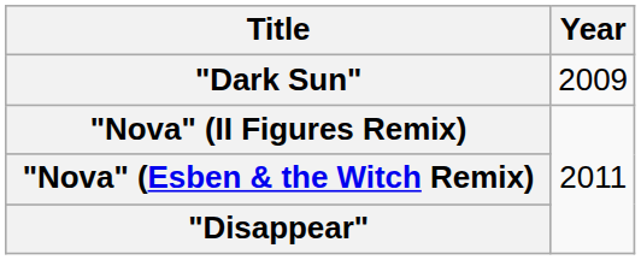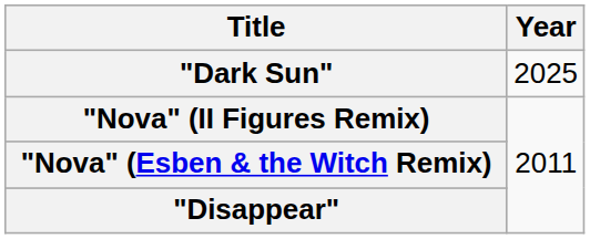 <table class="wikitable plainrowheaders" style="text-align:center;">
 <tr>
 <th scope="col" style="width:17em;">Title</th>
 <th scope="col">Year</th>
 </tr>
 <tr>
 <th scope="row">"Dark Sun"</th>
-<td>2009</td>
+<td>2025</td>
 </tr>
 <tr>
 <th scope="row">"Nova" (II Figures Remix)</th>
 <td rowspan="3">2011</td>
 </tr>
 <tr>
 <th scope="row">"Nova" (<a href='#'>Esben & the Witch</a> Remix)</th>
 </tr>
 <tr>
 <th scope="row">"Disappear"</th>
 </tr>
 </table>
